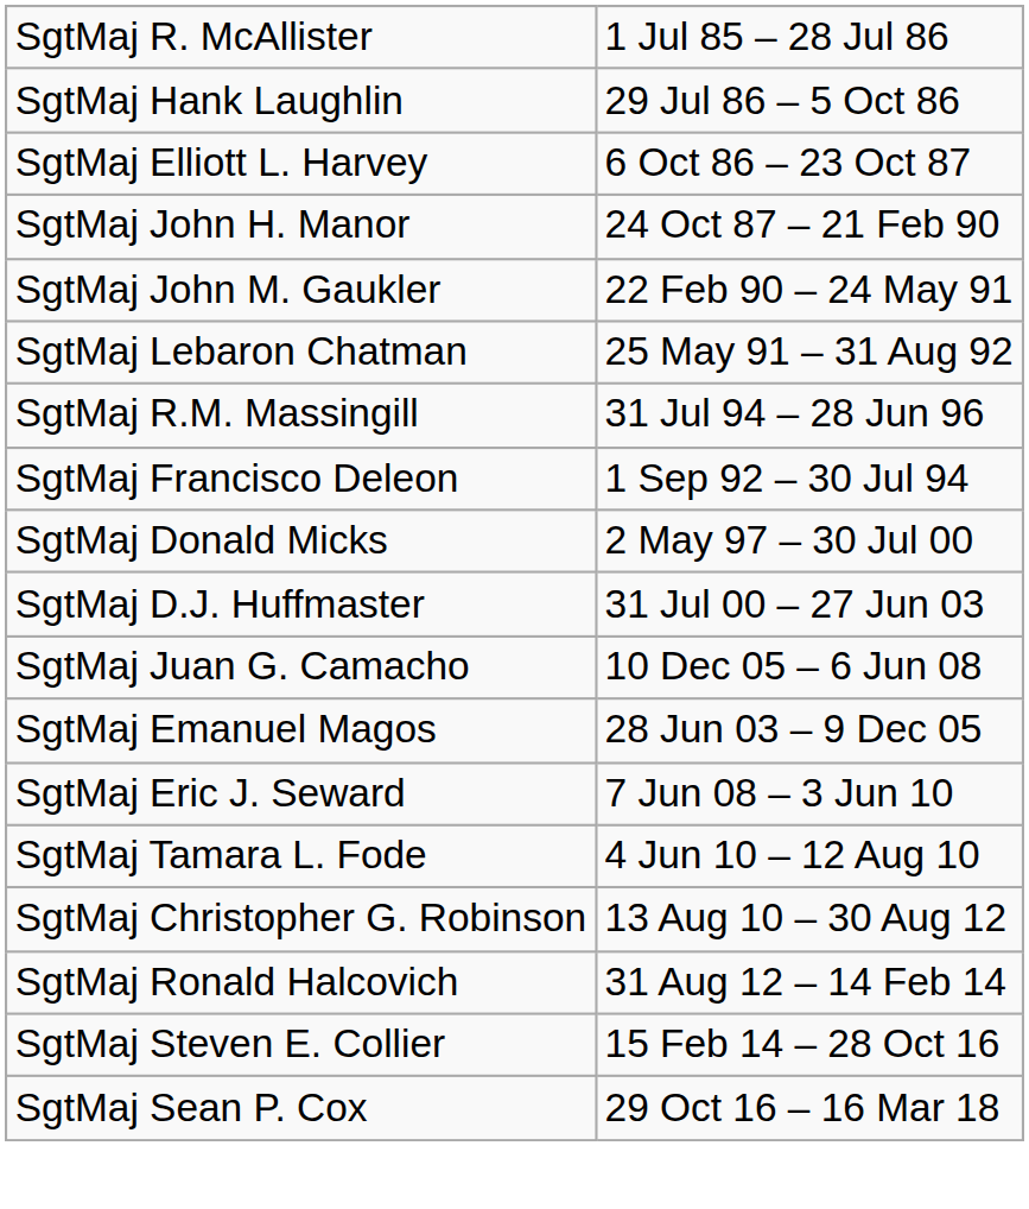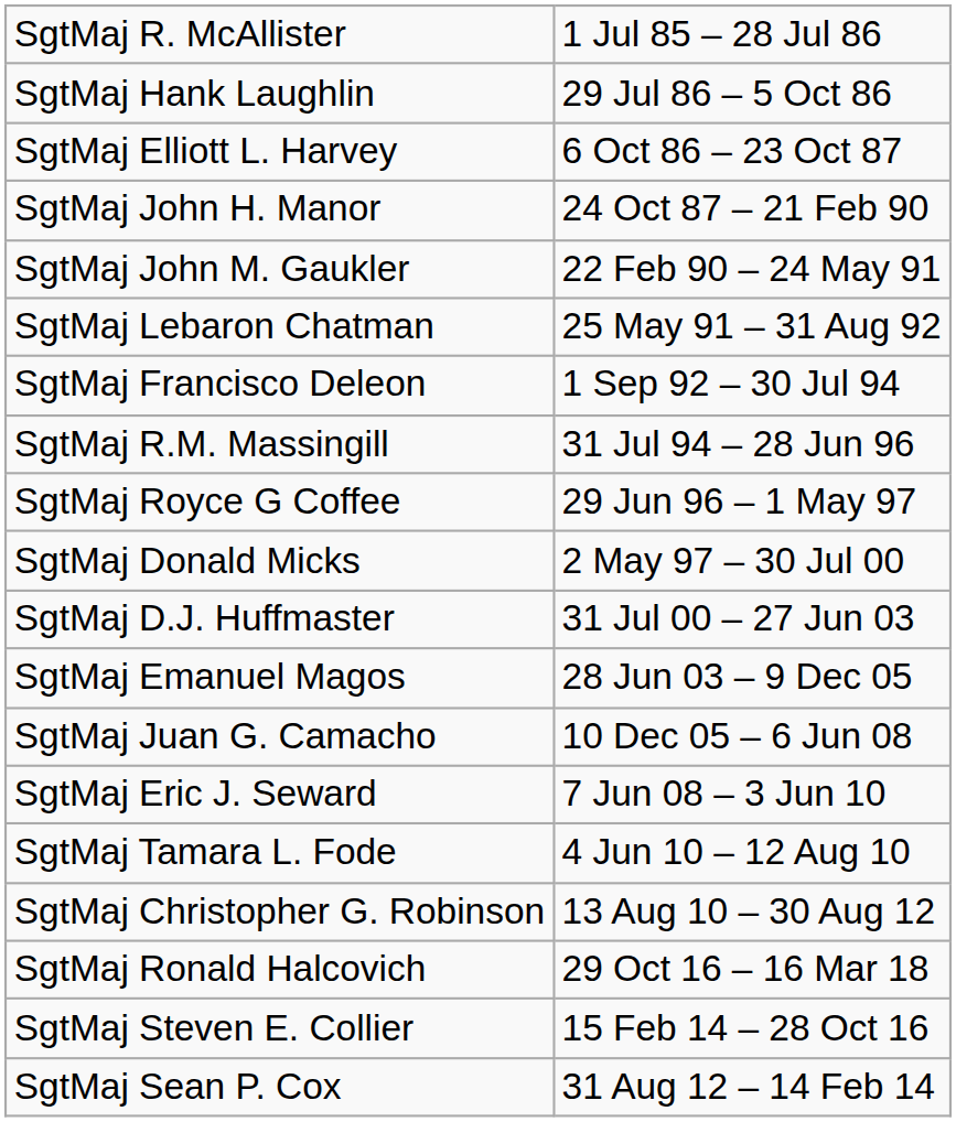 <table class="wikitable">
 <tr>
 <td>SgtMaj R. McAllister</td>
 <td>1 Jul 85 – 28 Jul 86</td>
 </tr>
 <tr>
 <td>SgtMaj Hank Laughlin</td>
 <td>29 Jul 86 – 5 Oct 86</td>
 </tr>
 <tr>
 <td>SgtMaj Elliott L. Harvey</td>
 <td>6 Oct 86 – 23 Oct 87</td>
 </tr>
 <tr>
 <td>SgtMaj John H. Manor</td>
 <td>24 Oct 87 – 21 Feb 90</td>
 </tr>
 <tr>
 <td>SgtMaj John M. Gaukler</td>
 <td>22 Feb 90 – 24 May 91</td>
 </tr>
 <tr>
 <td>SgtMaj Lebaron Chatman</td>
 <td>25 May 91 – 31 Aug 92</td>
 </tr>
 <tr>
+<td>SgtMaj Francisco Deleon</td>
+<td>1 Sep 92 – 30 Jul 94</td>
+</tr>
+<tr>
 <td>SgtMaj R.M. Massingill</td>
 <td>31 Jul 94 – 28 Jun 96</td>
 </tr>
 <tr>
-<td>SgtMaj Francisco Deleon</td>
-<td>1 Sep 92 – 30 Jul 94</td>
+<td>SgtMaj Royce G Coffee</td>
+<td>29 Jun 96 – 1 May 97</td>
 </tr>
 <tr>
 <td>SgtMaj Donald Micks</td>
 <td>2 May 97 – 30 Jul 00</td>
 </tr>
 <tr>
 <td>SgtMaj D.J. Huffmaster</td>
 <td>31 Jul 00 – 27 Jun 03</td>
 </tr>
 <tr>
+<td>SgtMaj Emanuel Magos</td>
+<td>28 Jun 03 – 9 Dec 05</td>
+</tr>
+<tr>
 <td>SgtMaj Juan G. Camacho</td>
 <td>10 Dec 05 – 6 Jun 08</td>
-</tr>
-<tr>
-<td>SgtMaj Emanuel Magos</td>
-<td>28 Jun 03 – 9 Dec 05</td>
 </tr>
 <tr>
 <td>SgtMaj Eric J. Seward</td>
 <td>7 Jun 08 – 3 Jun 10</td>
 </tr>
 <tr>
 <td>SgtMaj Tamara L. Fode</td>
 <td>4 Jun 10 – 12 Aug 10</td>
 </tr>
 <tr>
 <td>SgtMaj Christopher G. Robinson</td>
 <td>13 Aug 10 – 30 Aug 12</td>
 </tr>
 <tr>
 <td>SgtMaj Ronald Halcovich</td>
-<td>31 Aug 12 – 14 Feb 14</td>
+<td>29 Oct 16 – 16 Mar 18</td>
 </tr>
 <tr>
 <td>SgtMaj Steven E. Collier</td>
 <td>15 Feb 14 – 28 Oct 16</td>
 </tr>
 <tr>
 <td>SgtMaj Sean P. Cox</td>
-<td>29 Oct 16 – 16 Mar 18</td>
+<td>31 Aug 12 – 14 Feb 14</td>
 </tr>
 </table>
